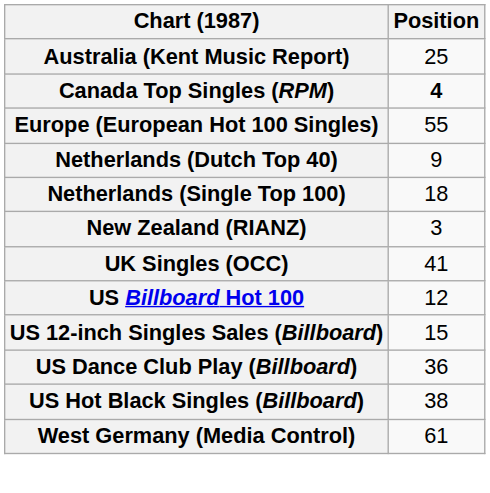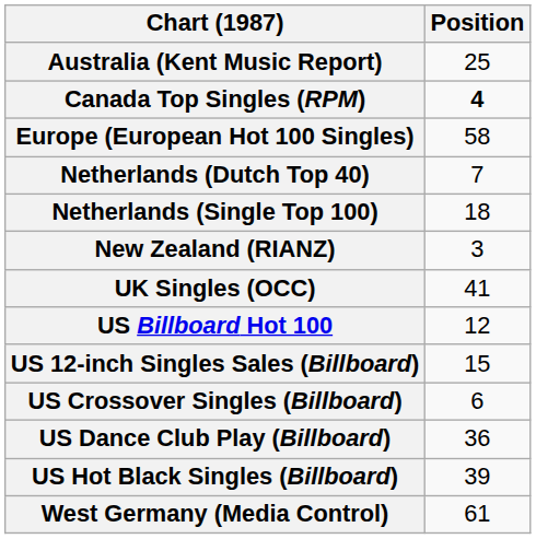 <table class="wikitable plainrowheaders sortable">
 <tr>
 <th>Chart (1987)</th>
 <th>Position</th>
 </tr>
 <tr>
 <th scope="row">Australia (Kent Music Report)</th>
 <td style="text-align:center;">25</td>
 </tr>
 <tr>
 <th scope="row">Canada Top Singles (<em>RPM</em>)</th>
 <td style="text-align:center;"><strong>4</strong></td>
 </tr>
 <tr>
 <th scope="row">Europe (European Hot 100 Singles)</th>
-<td style="text-align:center;">55</td>
+<td style="text-align:center;">58</td>
 </tr>
 <tr>
 <th scope="row">Netherlands (Dutch Top 40)</th>
-<td style="text-align:center;">9</td>
+<td style="text-align:center;">7</td>
 </tr>
 <tr>
 <th scope="row">Netherlands (Single Top 100)</th>
 <td style="text-align:center;">18</td>
 </tr>
 <tr>
 <th scope="row">New Zealand (RIANZ)</th>
 <td style="text-align:center;">3</td>
 </tr>
 <tr>
 <th scope="row">UK Singles (OCC)</th>
 <td style="text-align:center;">41</td>
 </tr>
 <tr>
 <th scope="row">US <a href='#'><em>Billboard</em> Hot 100</a></th>
 <td style="text-align:center;">12</td>
 </tr>
 <tr>
 <th scope="row">US 12-inch Singles Sales (<em>Billboard</em>)</th>
 <td style="text-align:center;">15</td>
 </tr>
 <tr>
+<th scope="row">US Crossover Singles (<em>Billboard</em>)</th>
+<td style="text-align:center;">6</td>
+</tr>
+<tr>
 <th scope="row">US Dance Club Play (<em>Billboard</em>)</th>
 <td style="text-align:center;">36</td>
 </tr>
 <tr>
 <th scope="row">US Hot Black Singles (<em>Billboard</em>)</th>
-<td style="text-align:center;">38</td>
+<td style="text-align:center;">39</td>
 </tr>
 <tr>
 <th scope="row">West Germany (Media Control)</th>
 <td style="text-align:center;">61</td>
 </tr>
 </table>
